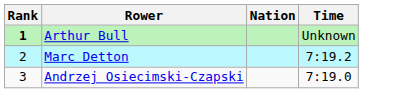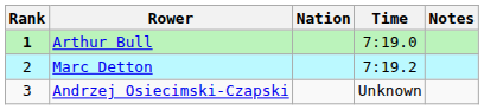 <table class="wikitable sortable" style="text-align:center">
 <tr>
 <th>Rank</th>
 <th>Rower</th>
 <th>Nation</th>
 <th>Time</th>
+<th>Notes</th>
 </tr>
 <tr bgcolor=bbf3bb>
 <td><strong>1</strong></td>
 <td align=left><a href='#'>Arthur Bull</a></td>
 <td align=left></td>
-<td data-sort-value=9:99.9>Unknown</td>
+<td>7:19.0</td>
+<td></td>
 </tr>
 <tr bgcolor=bbf9ff>
 <td>2</td>
 <td align=left><a href='#'>Marc Detton</a></td>
 <td align=left></td>
 <td>7:19.2</td>
+<td></td>
 </tr>
 <tr>
 <td>3</td>
 <td align=left><a href='#'>Andrzej Osiecimski-Czapski</a></td>
 <td align=left></td>
-<td>7:19.0</td>
+<td data-sort-value=9:99.9>Unknown</td>
+<td></td>
 </tr>
 </table>
